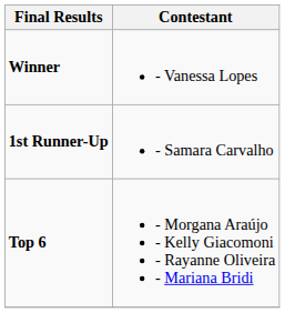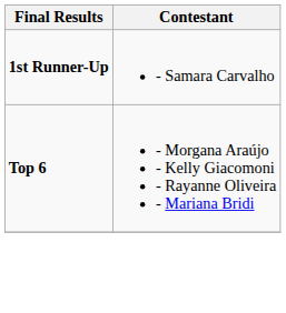 <table class="wikitable">
 <tr>
 <th>Final Results</th>
 <th>Contestant</th>
-</tr>
-<tr>
-<td><strong>Winner</strong></td>
-<td><br><ul><li><strong></strong> - Vanessa Lopes</li></ul></td>
 </tr>
 <tr>
 <td><strong>1st Runner-Up</strong></td>
 <td><br><ul><li><strong></strong> - Samara Carvalho</li></ul></td>
 </tr>
 <tr>
 <td><strong>Top 6</strong></td>
 <td><br><ul><li><strong></strong> - Morgana Araújo</li><li><strong></strong> - Kelly Giacomoni</li><li><strong></strong> - Rayanne Oliveira</li><li><strong></strong> - <a href='#'>Mariana Bridi</a></li></ul></td>
 </tr>
 <tr>
 </tr>
 </table>
